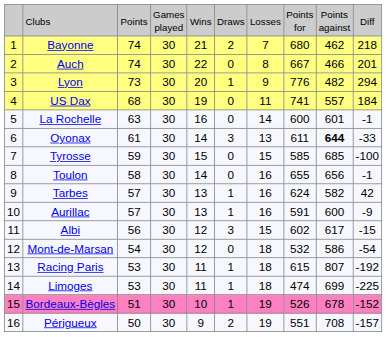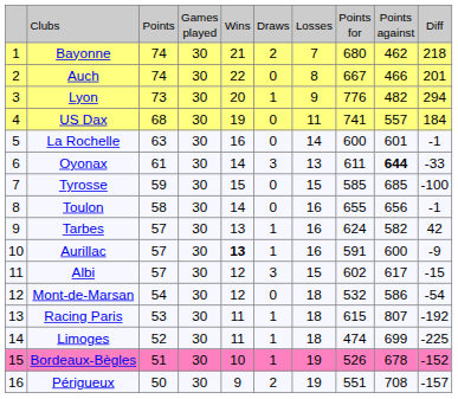 <table bgcolor="#f7f8ff" cellpadding="3" cellspacing="0" border="1" style="font-size: 95%; border: gray solid 1px; border-collapse: collapse;">
 <tr bgcolor="#CCCCCC">
 <td></td>
 <td align="centre"><small>Clubs</small></td>
 <td align="center"><small>Points</small></td>
 <td align="center"><small>Games<br>played</small></td>
 <td align="center"><small>Wins</small></td>
 <td align="center"><small>Draws</small></td>
 <td align="center"><small>Losses</small></td>
 <td align="center"><small>Points<br>for</small></td>
 <td align="center"><small>Points<br>against</small></td>
 <td align="center"><small>Diff</small></td>
 </tr>
 <tr bgcolor=#FFFF80 align=center>
 <td>1</td>
 <td align="center"><a href='#'>Bayonne</a></td>
 <td align="center">74</td>
 <td align="center">30</td>
 <td align="center">21</td>
 <td align="center">2</td>
 <td align="center">7</td>
 <td align="center">680</td>
 <td align="center">462</td>
 <td align="center">218</td>
 </tr>
 <tr bgcolor=#FFFF80 align=center>
 <td>2</td>
 <td><a href='#'>Auch</a></td>
 <td>74</td>
 <td>30</td>
 <td>22</td>
 <td>0</td>
 <td>8</td>
 <td>667</td>
 <td>466</td>
 <td>201</td>
 </tr>
 <tr bgcolor=#FFFF80 align=center>
 <td>3</td>
 <td><a href='#'>Lyon</a></td>
 <td>73</td>
 <td>30</td>
 <td>20</td>
 <td>1</td>
 <td>9</td>
 <td>776</td>
 <td>482</td>
 <td>294</td>
 </tr>
 <tr bgcolor=#FFFF80 align=center>
 <td>4</td>
 <td><a href='#'>US Dax</a></td>
 <td>68</td>
 <td>30</td>
 <td>19</td>
 <td>0</td>
 <td>11</td>
 <td>741</td>
 <td>557</td>
 <td>184</td>
 </tr>
 <tr align=center>
 <td>5</td>
 <td><a href='#'>La Rochelle</a></td>
 <td>63</td>
 <td>30</td>
 <td>16</td>
 <td>0</td>
 <td>14</td>
 <td>600</td>
 <td>601</td>
 <td>-1</td>
 </tr>
 <tr align=center>
 <td>6</td>
 <td><a href='#'>Oyonax</a></td>
 <td>61</td>
 <td>30</td>
 <td>14</td>
 <td>3</td>
 <td>13</td>
 <td>611</td>
 <td><strong>644</strong></td>
 <td>-33</td>
 </tr>
 <tr align=center>
 <td>7</td>
 <td><a href='#'>Tyrosse</a></td>
 <td>59</td>
 <td>30</td>
 <td>15</td>
 <td>0</td>
 <td>15</td>
 <td>585</td>
 <td>685</td>
 <td>-100</td>
 </tr>
 <tr align=center>
 <td>8</td>
 <td><a href='#'>Toulon</a></td>
 <td>58</td>
 <td>30</td>
 <td>14</td>
 <td>0</td>
 <td>16</td>
 <td>655</td>
 <td>656</td>
 <td>-1</td>
 </tr>
 <tr align=center>
 <td>9</td>
 <td><a href='#'>Tarbes</a></td>
 <td>57</td>
 <td>30</td>
 <td>13</td>
 <td>1</td>
 <td>16</td>
 <td>624</td>
 <td>582</td>
 <td>42</td>
 </tr>
 <tr align=center>
 <td>10</td>
 <td><a href='#'>Aurillac</a></td>
 <td>57</td>
 <td>30</td>
-<td>13</td>
+<td><strong>13</strong></td>
 <td>1</td>
 <td>16</td>
 <td>591</td>
 <td>600</td>
 <td>-9</td>
 </tr>
 <tr align=center>
 <td>11</td>
 <td><a href='#'>Albi</a></td>
-<td>56</td>
+<td>57</td>
 <td>30</td>
 <td>12</td>
 <td>3</td>
 <td>15</td>
 <td>602</td>
 <td>617</td>
 <td>-15</td>
 </tr>
 <tr align=center>
 <td>12</td>
 <td><a href='#'>Mont-de-Marsan</a></td>
 <td>54</td>
 <td>30</td>
 <td>12</td>
 <td>0</td>
 <td>18</td>
 <td>532</td>
 <td>586</td>
 <td>-54</td>
 </tr>
 <tr align=center>
 <td>13</td>
 <td><a href='#'>Racing Paris</a></td>
 <td>53</td>
 <td>30</td>
 <td>11</td>
 <td>1</td>
 <td>18</td>
 <td>615</td>
 <td>807</td>
 <td>-192</td>
 </tr>
 <tr align=center>
 <td>14</td>
 <td><a href='#'>Limoges</a></td>
-<td>53</td>
+<td>52</td>
 <td>30</td>
 <td>11</td>
 <td>1</td>
 <td>18</td>
 <td>474</td>
 <td>699</td>
 <td>-225</td>
 </tr>
 <tr bgcolor=#FF80C0 align=center>
 <td>15</td>
 <td><a href='#'>Bordeaux-Bègles</a></td>
 <td>51</td>
 <td>30</td>
 <td>10</td>
 <td>1</td>
 <td>19</td>
 <td>526</td>
 <td>678</td>
 <td>-152</td>
 </tr>
 <tr align=center>
 <td>16</td>
 <td><a href='#'>Périgueux</a></td>
 <td>50</td>
 <td>30</td>
 <td>9</td>
 <td>2</td>
 <td>19</td>
 <td>551</td>
 <td>708</td>
 <td>-157</td>
 </tr>
 </table>
